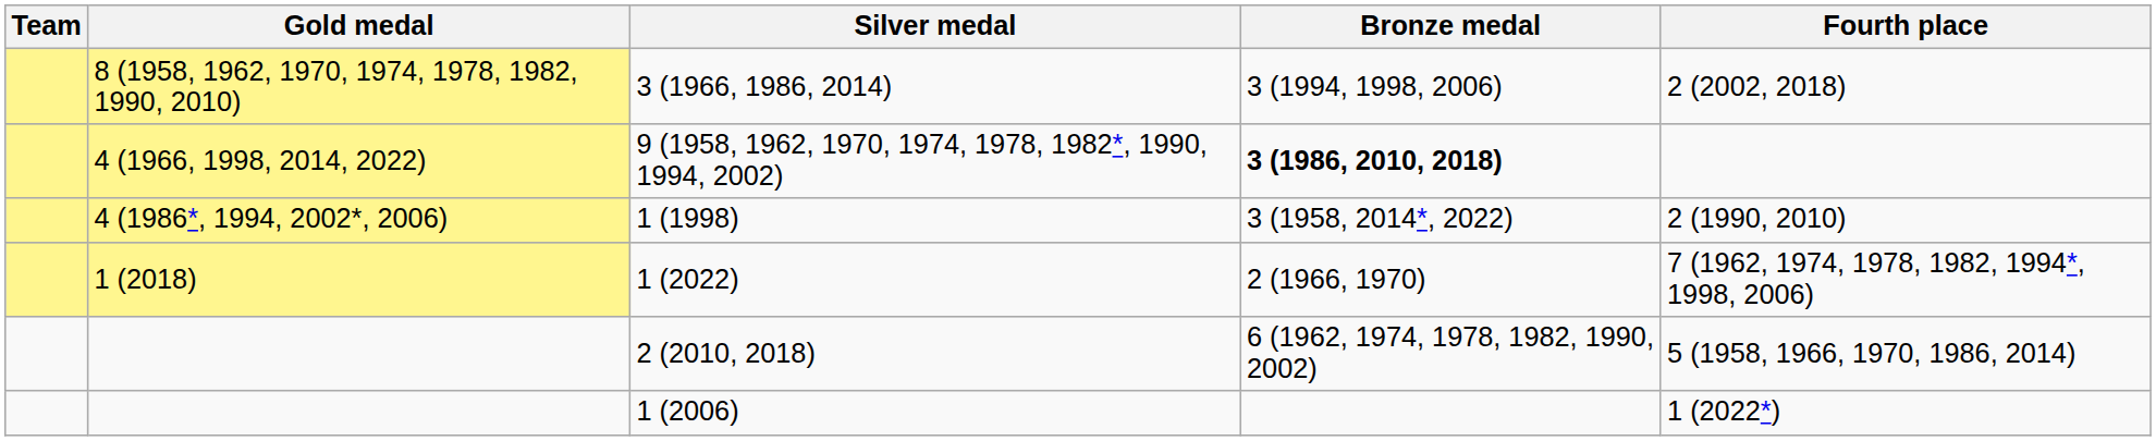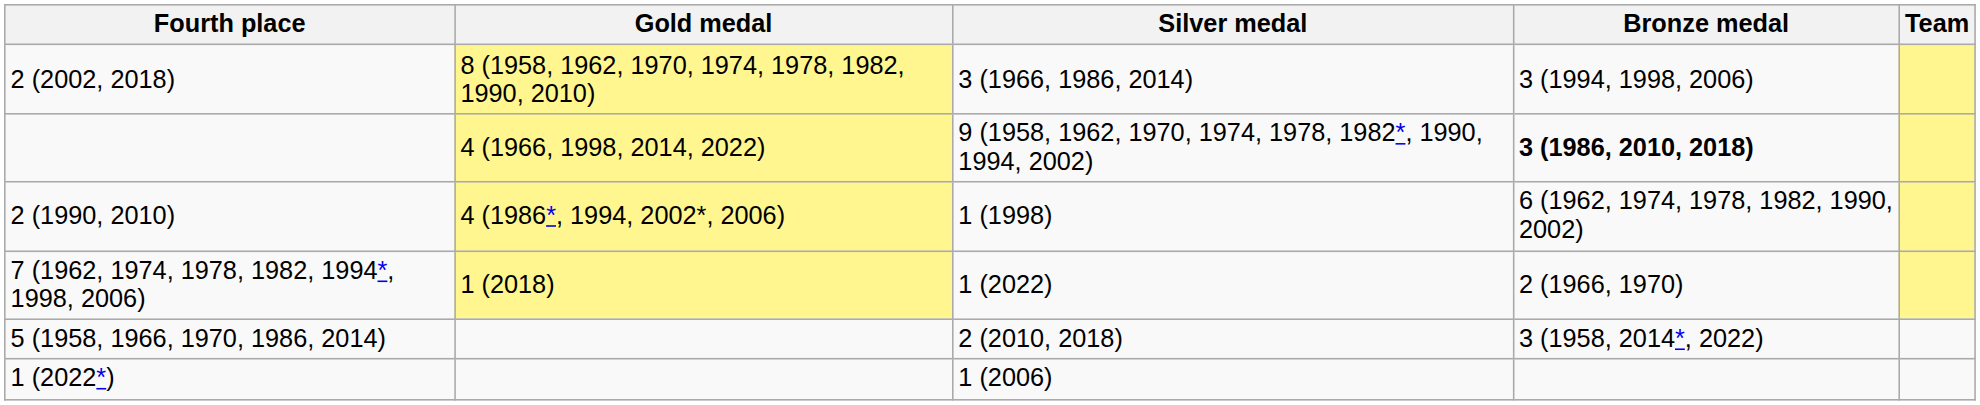 <table class="wikitable sortable">
 <tr>
-<th>Team</th>
+<th>Fourth place</th>
 <th>Gold medal</th>
 <th>Silver medal</th>
 <th>Bronze medal</th>
-<th>Fourth place</th>
+<th>Team</th>
 </tr>
 <tr>
-<td bgcolor=#FFF68F></td>
+<td>2 (2002, 2018)</td>
 <td bgcolor=#FFF68F>8 (1958, 1962, 1970, 1974, 1978, 1982, 1990, 2010)</td>
 <td>3 (1966, 1986, 2014)</td>
 <td>3 (1994, 1998, 2006)</td>
-<td>2 (2002, 2018)</td>
+<td bgcolor=#FFF68F></td>
 </tr>
 <tr>
-<td bgcolor=#FFF68F></td>
+<td></td>
 <td bgcolor=#FFF68F>4 (1966, 1998, 2014, 2022)</td>
 <td>9 (1958, 1962, 1970, 1974, 1978, 1982<a href='#'>*</a>, 1990, 1994, 2002)</td>
 <td><strong>3 (1986, 2010, 2018)</strong></td>
+<td bgcolor=#FFF68F></td>
+</tr>
+<tr>
+<td>2 (1990, 2010)</td>
+<td bgcolor=#FFF68F>4 (1986<a href='#'>*</a>, 1994, 2002*, 2006)</td>
+<td>1 (1998)</td>
+<td>6 (1962, 1974, 1978, 1982, 1990, 2002)</td>
+<td bgcolor=#FFF68F></td>
+</tr>
+<tr>
+<td>7 (1962, 1974, 1978, 1982, 1994<a href='#'>*</a>, 1998, 2006)</td>
+<td bgcolor=#FFF68F>1 (2018)</td>
+<td>1 (2022)</td>
+<td>2 (1966, 1970)</td>
+<td bgcolor=#FFF68F></td>
+</tr>
+<tr>
+<td>5 (1958, 1966, 1970, 1986, 2014)</td>
+<td></td>
+<td>2 (2010, 2018)</td>
+<td>3 (1958, 2014<a href='#'>*</a>, 2022)</td>
 <td></td>
 </tr>
 <tr>
-<td bgcolor=#FFF68F></td>
-<td bgcolor=#FFF68F>4 (1986<a href='#'>*</a>, 1994, 2002*, 2006)</td>
-<td>1 (1998)</td>
-<td>3 (1958, 2014<a href='#'>*</a>, 2022)</td>
-<td>2 (1990, 2010)</td>
-</tr>
-<tr>
-<td bgcolor=#FFF68F></td>
-<td bgcolor=#FFF68F>1 (2018)</td>
-<td>1 (2022)</td>
-<td>2 (1966, 1970)</td>
-<td>7 (1962, 1974, 1978, 1982, 1994<a href='#'>*</a>, 1998, 2006)</td>
-</tr>
-<tr>
-<td></td>
-<td></td>
-<td>2 (2010, 2018)</td>
-<td>6 (1962, 1974, 1978, 1982, 1990, 2002)</td>
-<td>5 (1958, 1966, 1970, 1986, 2014)</td>
-</tr>
-<tr>
-<td></td>
+<td>1 (2022<a href='#'>*</a>)</td>
 <td></td>
 <td>1 (2006)</td>
 <td></td>
-<td>1 (2022<a href='#'>*</a>)</td>
+<td></td>
 </tr>
 </table>
